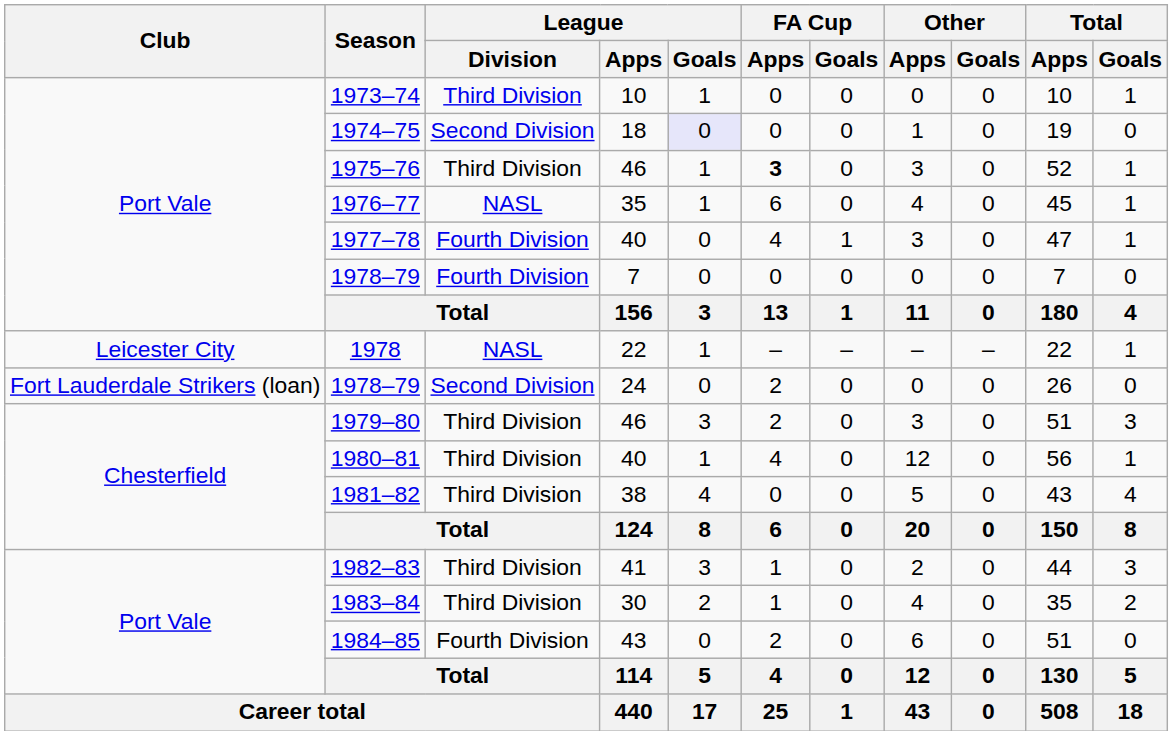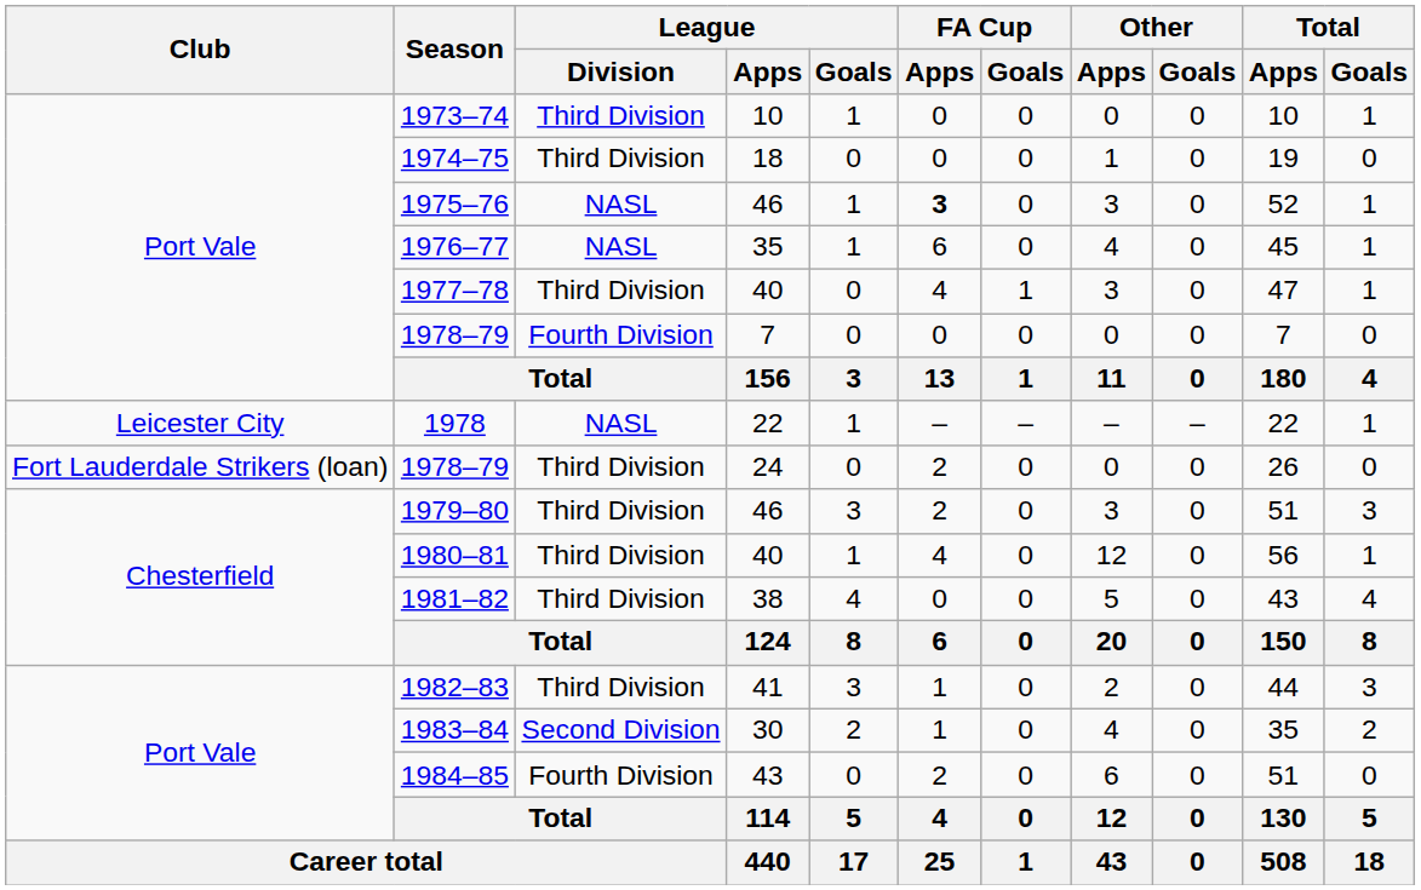 <table class="wikitable" style="text-align: center;">
 <tr>
 <th rowspan="2">Club</th>
 <th rowspan="2">Season</th>
 <th colspan="3">League</th>
 <th colspan="2">FA Cup</th>
 <th colspan="2">Other</th>
 <th colspan="2">Total</th>
 </tr>
 <tr>
 <th>Division</th>
 <th>Apps</th>
 <th>Goals</th>
 <th>Apps</th>
 <th>Goals</th>
 <th>Apps</th>
 <th>Goals</th>
 <th>Apps</th>
 <th>Goals</th>
 </tr>
 <tr>
 <td rowspan="7"><a href='#'>Port Vale</a></td>
 <td><a href='#'>1973–74</a></td>
 <td><a href='#'>Third Division</a></td>
 <td>10</td>
 <td>1</td>
 <td>0</td>
 <td>0</td>
 <td>0</td>
 <td>0</td>
 <td>10</td>
 <td>1</td>
 </tr>
 <tr>
 <td><a href='#'>1974–75</a></td>
-<td><a href='#'>Second Division</a></td>
+<td>Third Division</td>
 <td>18</td>
-<td style="background: lavender;">0</td>
+<td>0</td>
 <td>0</td>
 <td>0</td>
 <td>1</td>
 <td>0</td>
 <td>19</td>
 <td>0</td>
 </tr>
 <tr>
 <td><a href='#'>1975–76</a></td>
-<td>Third Division</td>
+<td><a href='#'>NASL</a></td>
 <td>46</td>
 <td>1</td>
 <td><strong>3</strong></td>
 <td>0</td>
 <td>3</td>
 <td>0</td>
 <td>52</td>
 <td>1</td>
 </tr>
 <tr>
 <td><a href='#'>1976–77</a></td>
 <td><a href='#'>NASL</a></td>
 <td>35</td>
 <td>1</td>
 <td>6</td>
 <td>0</td>
 <td>4</td>
 <td>0</td>
 <td>45</td>
 <td>1</td>
 </tr>
 <tr>
 <td><a href='#'>1977–78</a></td>
-<td><a href='#'>Fourth Division</a></td>
+<td>Third Division</td>
 <td>40</td>
 <td>0</td>
 <td>4</td>
 <td>1</td>
 <td>3</td>
 <td>0</td>
 <td>47</td>
 <td>1</td>
 </tr>
 <tr>
 <td><a href='#'>1978–79</a></td>
 <td><a href='#'>Fourth Division</a></td>
 <td>7</td>
 <td>0</td>
 <td>0</td>
 <td>0</td>
 <td>0</td>
 <td>0</td>
 <td>7</td>
 <td>0</td>
 </tr>
 <tr>
 <th colspan="2">Total</th>
 <th>156</th>
 <th>3</th>
 <th>13</th>
 <th>1</th>
 <th>11</th>
 <th>0</th>
 <th>180</th>
 <th>4</th>
 </tr>
 <tr>
 <td><a href='#'>Leicester City</a></td>
 <td><a href='#'>1978</a></td>
 <td><a href='#'>NASL</a></td>
 <td>22</td>
 <td>1</td>
 <td>–</td>
 <td>–</td>
 <td>–</td>
 <td>–</td>
 <td>22</td>
 <td>1</td>
 </tr>
 <tr>
 <td><a href='#'>Fort Lauderdale Strikers</a> (loan)</td>
 <td><a href='#'>1978–79</a></td>
-<td><a href='#'>Second Division</a></td>
+<td>Third Division</td>
 <td>24</td>
 <td>0</td>
 <td>2</td>
 <td>0</td>
 <td>0</td>
 <td>0</td>
 <td>26</td>
 <td>0</td>
 </tr>
 <tr>
 <td rowspan="4"><a href='#'>Chesterfield</a></td>
 <td><a href='#'>1979–80</a></td>
 <td>Third Division</td>
 <td>46</td>
 <td>3</td>
 <td>2</td>
 <td>0</td>
 <td>3</td>
 <td>0</td>
 <td>51</td>
 <td>3</td>
 </tr>
 <tr>
 <td><a href='#'>1980–81</a></td>
 <td>Third Division</td>
 <td>40</td>
 <td>1</td>
 <td>4</td>
 <td>0</td>
 <td>12</td>
 <td>0</td>
 <td>56</td>
 <td>1</td>
 </tr>
 <tr>
 <td><a href='#'>1981–82</a></td>
 <td>Third Division</td>
 <td>38</td>
 <td>4</td>
 <td>0</td>
 <td>0</td>
 <td>5</td>
 <td>0</td>
 <td>43</td>
 <td>4</td>
 </tr>
 <tr>
 <th colspan="2">Total</th>
 <th>124</th>
 <th>8</th>
 <th>6</th>
 <th>0</th>
 <th>20</th>
 <th>0</th>
 <th>150</th>
 <th>8</th>
 </tr>
 <tr>
 <td rowspan="4"><a href='#'>Port Vale</a></td>
 <td><a href='#'>1982–83</a></td>
 <td>Third Division</td>
 <td>41</td>
 <td>3</td>
 <td>1</td>
 <td>0</td>
 <td>2</td>
 <td>0</td>
 <td>44</td>
 <td>3</td>
 </tr>
 <tr>
 <td><a href='#'>1983–84</a></td>
-<td>Third Division</td>
+<td><a href='#'>Second Division</a></td>
 <td>30</td>
 <td>2</td>
 <td>1</td>
 <td>0</td>
 <td>4</td>
 <td>0</td>
 <td>35</td>
 <td>2</td>
 </tr>
 <tr>
 <td><a href='#'>1984–85</a></td>
 <td>Fourth Division</td>
 <td>43</td>
 <td>0</td>
 <td>2</td>
 <td>0</td>
 <td>6</td>
 <td>0</td>
 <td>51</td>
 <td>0</td>
 </tr>
 <tr>
 <th colspan="2">Total</th>
 <th>114</th>
 <th>5</th>
 <th>4</th>
 <th>0</th>
 <th>12</th>
 <th>0</th>
 <th>130</th>
 <th>5</th>
 </tr>
 <tr>
 <th colspan="3">Career total</th>
 <th>440</th>
 <th>17</th>
 <th>25</th>
 <th>1</th>
 <th>43</th>
 <th>0</th>
 <th>508</th>
 <th>18</th>
 </tr>
 </table>
